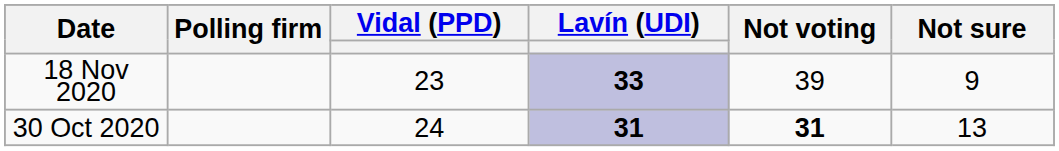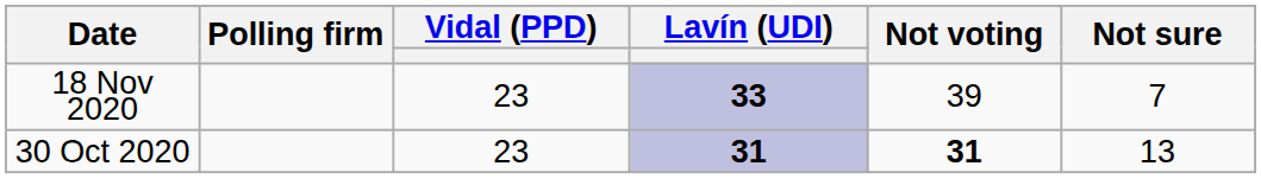 <table class="wikitable sortable mw-collapsible mw-collapsed" style=text-align:center;font-size:90%;line-height:12px>
 <tr>
 <th rowspan=2 width=80px>Date</th>
 <th rowspan=2 width=80px>Polling firm</th>
 <th width=100px><a href='#'>Vidal</a> (<a href='#'>PPD</a>)</th>
 <th width=100px><a href='#'>Lavín</a> (<a href='#'>UDI</a>)</th>
 <th rowspan=2 width=80px>Not voting</th>
 <th rowspan=2 width=80px>Not sure</th>
 </tr>
 <tr>
 <th style=background:></th>
 <th style=background:></th>
 </tr>
 <tr>
 <td>18 Nov 2020</td>
 <td></td>
 <td>23</td>
 <td style="background:#BFBFDF;"><strong>33</strong></td>
 <td>39</td>
-<td>9</td>
+<td>7</td>
 </tr>
 <tr>
 <td>30 Oct 2020</td>
 <td></td>
-<td>24</td>
+<td>23</td>
 <td style="background:#BFBFDF;"><strong>31</strong></td>
 <td><strong>31</strong></td>
 <td>13</td>
 </tr>
 </table>
